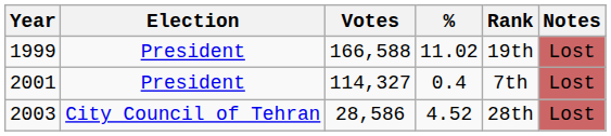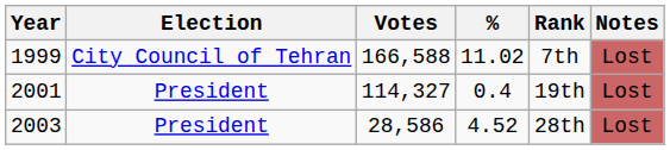 <table class="wikitable" style="text-align:center;">
 <tr>
 <th>Year</th>
 <th>Election</th>
 <th>Votes</th>
 <th>%</th>
 <th>Rank</th>
 <th>Notes</th>
 </tr>
 <tr>
 <td>1999</td>
-<td><a href='#'>President</a></td>
+<td><a href='#'>City Council of Tehran</a></td>
 <td>166,588</td>
 <td>11.02</td>
-<td>19th</td>
+<td>7th</td>
 <td style="background:#c66;">Lost</td>
 </tr>
 <tr>
 <td>2001</td>
 <td><a href='#'>President</a></td>
 <td>114,327</td>
 <td>0.4</td>
-<td>7th</td>
+<td>19th</td>
 <td style="background:#c66;">Lost</td>
 </tr>
 <tr>
 <td>2003</td>
-<td><a href='#'>City Council of Tehran</a></td>
+<td><a href='#'>President</a></td>
 <td>28,586</td>
 <td>4.52</td>
 <td>28th</td>
 <td style="background:#c66;">Lost</td>
 </tr>
 </table>
